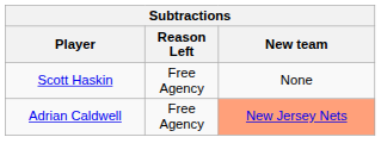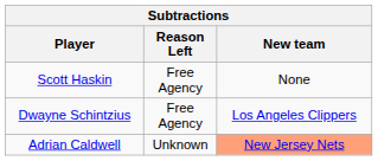 <table class="wikitable" style="text-align:center">
 <tr>
 <th colspan=3>Subtractions</th>
 </tr>
 <tr>
 <th style="width:160px">Player</th>
 <th style="width:80px">Reason Left</th>
 <th style="width:180px">New team</th>
 </tr>
 <tr>
 <td><a href='#'>Scott Haskin</a></td>
 <td>Free Agency</td>
 <td>None</td>
 </tr>
 <tr>
+<td><a href='#'>Dwayne Schintzius</a></td>
+<td>Free Agency</td>
+<td><a href='#'>Los Angeles Clippers</a></td>
+</tr>
+<tr>
 <td><a href='#'>Adrian Caldwell</a></td>
-<td>Free Agency</td>
+<td>Unknown</td>
 <td style="background: lightsalmon;"><a href='#'>New Jersey Nets</a></td>
 </tr>
 </table>
